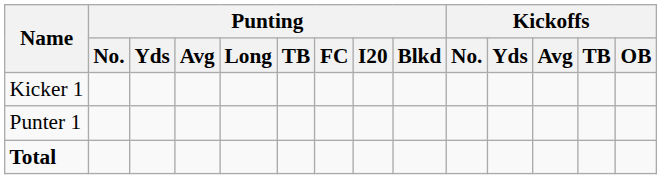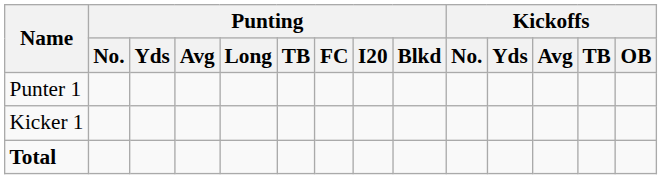 <table class="wikitable" style="white-space:nowrap;">
 <tr>
 <th rowspan="2">Name</th>
 <th colspan="8">Punting</th>
 <th colspan="5">Kickoffs</th>
 </tr>
 <tr>
 <th>No.</th>
 <th>Yds</th>
 <th>Avg</th>
 <th>Long</th>
 <th>TB</th>
 <th>FC</th>
 <th>I20</th>
 <th>Blkd</th>
 <th>No.</th>
 <th>Yds</th>
 <th>Avg</th>
 <th>TB</th>
 <th>OB</th>
 </tr>
 <tr>
-<td>Kicker 1</td>
+<td>Punter 1</td>
 <td> </td>
 <td> </td>
 <td> </td>
 <td> </td>
 <td> </td>
 <td> </td>
 <td> </td>
 <td> </td>
 <td> </td>
 <td> </td>
 <td> </td>
 <td> </td>
 <td></td>
 </tr>
 <tr>
-<td>Punter 1</td>
+<td>Kicker 1</td>
 <td> </td>
 <td> </td>
 <td> </td>
 <td> </td>
 <td> </td>
 <td> </td>
 <td> </td>
 <td> </td>
 <td> </td>
 <td> </td>
 <td> </td>
 <td> </td>
 <td></td>
 </tr>
 <tr>
 <td><strong>Total</strong></td>
 <td></td>
 <td></td>
 <td></td>
 <td></td>
 <td></td>
 <td></td>
 <td></td>
 <td></td>
 <td></td>
 <td></td>
 <td></td>
 <td></td>
 <td></td>
 </tr>
 </table>
